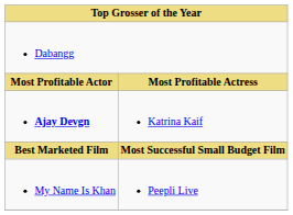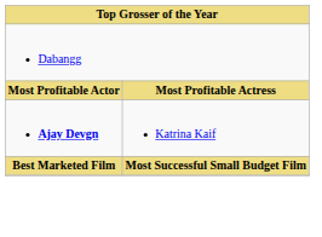 <table class="wikitable">
 <tr>
 <th colspan="2" style="background:#EEDD82;">Top Grosser of the Year</th>
 </tr>
 <tr>
 <td colspan="2"><br><ul><li><a href='#'>Dabangg</a></li></ul></td>
 </tr>
 <tr>
 <th style="background:#EEDD82;">Most Profitable Actor</th>
 <th style="background:#EEDD82;">Most Profitable Actress</th>
 </tr>
 <tr>
 <td><br><ul><li><strong><a href='#'>Ajay Devgn</a></strong></li></ul></td>
 <td><br><ul><li><a href='#'>Katrina Kaif</a></li></ul></td>
 </tr>
 <tr>
 <th style="background:#EEDD82;">Best Marketed Film</th>
 <th style="background:#EEDD82;">Most Successful Small Budget Film</th>
 </tr>
 <tr>
-<td><br><ul><li><a href='#'>My Name Is Khan</a></li></ul></td>
-<td><br><ul><li><a href='#'>Peepli Live</a></li></ul></td>
-</tr>
-<tr>
 </tr>
 </table>
